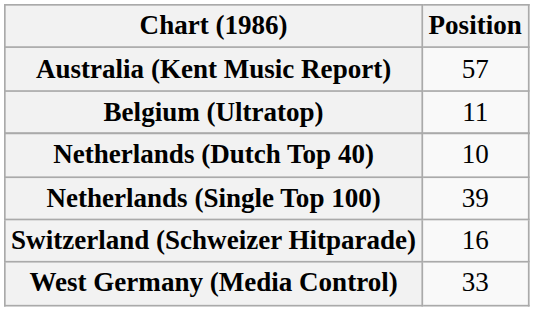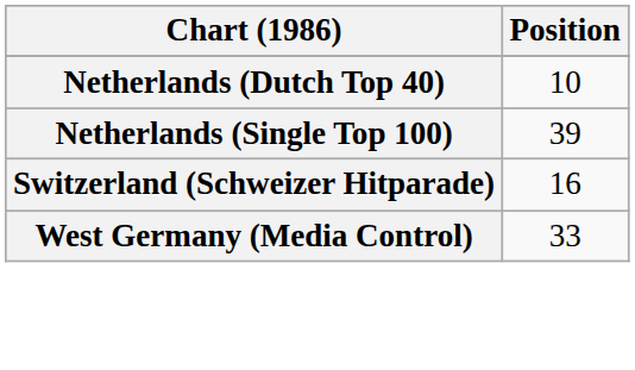 <table class="wikitable plainrowheaders sortable">
 <tr>
 <th>Chart (1986)</th>
 <th>Position</th>
-</tr>
-<tr>
-<th scope="row">Australia (Kent Music Report)</th>
-<td style="text-align:center;">57</td>
-</tr>
-<tr>
-<th scope="row">Belgium (Ultratop)</th>
-<td style="text-align:center;">11</td>
 </tr>
 <tr>
 </tr>
 <tr>
 <th scope="row">Netherlands (Dutch Top 40)</th>
 <td style="text-align:center;">10</td>
 </tr>
 <tr>
 <th scope="row">Netherlands (Single Top 100)</th>
 <td style="text-align:center;">39</td>
 </tr>
 <tr>
 <th scope="row">Switzerland (Schweizer Hitparade)</th>
 <td style="text-align:center;">16</td>
 </tr>
 <tr>
 <th scope="row">West Germany (Media Control)</th>
 <td style="text-align:center;">33</td>
 </tr>
 </table>
